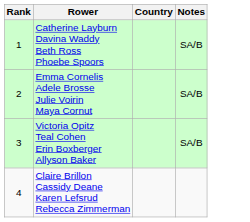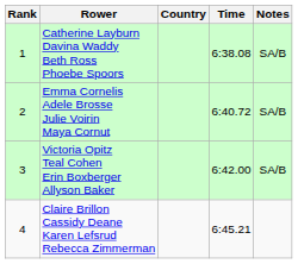 <table class="wikitable" style="text-align:center">
 <tr>
 <th>Rank</th>
 <th>Rower</th>
 <th>Country</th>
+<th>Time</th>
 <th>Notes</th>
 </tr>
 <tr bgcolor=ccffcc>
 <td>1</td>
 <td align="left"><a href='#'>Catherine Layburn</a><br><a href='#'>Davina Waddy</a><br><a href='#'>Beth Ross</a><br><a href='#'>Phoebe Spoors</a></td>
 <td align="left"></td>
+<td>6:38.08</td>
 <td>SA/B</td>
 </tr>
 <tr bgcolor=ccffcc>
 <td>2</td>
 <td align="left"><a href='#'>Emma Cornelis</a><br><a href='#'>Adele Brosse</a><br><a href='#'>Julie Voirin</a><br><a href='#'>Maya Cornut</a></td>
 <td align="left"></td>
+<td>6:40.72</td>
 <td>SA/B</td>
 </tr>
 <tr bgcolor=ccffcc>
 <td>3</td>
 <td align="left"><a href='#'>Victoria Opitz</a><br><a href='#'>Teal Cohen</a><br><a href='#'>Erin Boxberger</a><br><a href='#'>Allyson Baker</a></td>
 <td align="left"></td>
+<td>6:42.00</td>
 <td>SA/B</td>
 </tr>
 <tr>
 <td>4</td>
 <td align="left"><a href='#'>Claire Brillon</a><br><a href='#'>Cassidy Deane</a><br><a href='#'>Karen Lefsrud</a><br><a href='#'>Rebecca Zimmerman</a></td>
 <td align="left"></td>
+<td>6:45.21</td>
 <td></td>
 </tr>
 </table>
